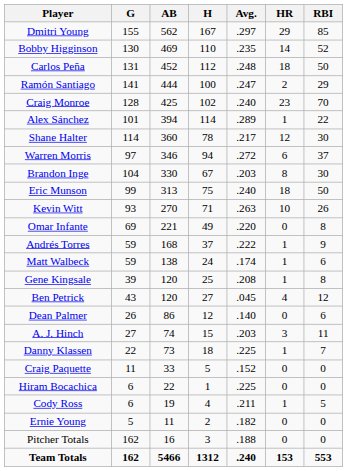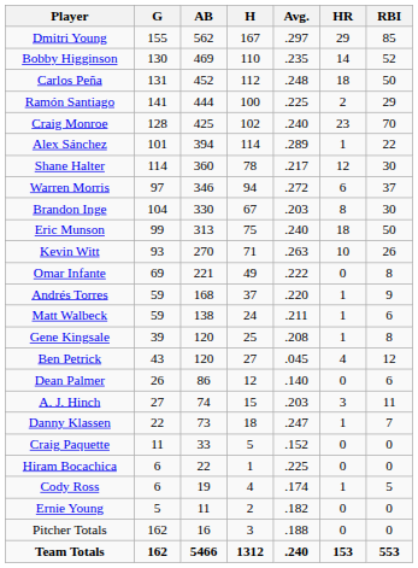 <table class="wikitable sortable">
 <tr>
 <th bgcolor="#DDDDFF" width="25%">Player</th>
 <th bgcolor="#DDDDFF" width="9%">G</th>
 <th bgcolor="#DDDDFF" width="9%">AB</th>
 <th bgcolor="#DDDDFF" width="9%">H</th>
 <th bgcolor="#DDDDFF" width="9%">Avg.</th>
 <th bgcolor="#DDDDFF" width="9%">HR</th>
 <th bgcolor="#DDDDFF" width="9%">RBI</th>
 </tr>
 <tr align="center">
 <td><a href='#'>Dmitri Young</a></td>
 <td>155</td>
 <td>562</td>
 <td>167</td>
 <td>.297</td>
 <td>29</td>
 <td>85</td>
 </tr>
 <tr align=center>
 <td><a href='#'>Bobby Higginson</a></td>
 <td>130</td>
 <td>469</td>
 <td>110</td>
 <td>.235</td>
 <td>14</td>
 <td>52</td>
 </tr>
 <tr align="center">
 <td><a href='#'>Carlos Peña</a></td>
 <td>131</td>
 <td>452</td>
 <td>112</td>
 <td>.248</td>
 <td>18</td>
 <td>50</td>
 </tr>
 <tr align="center">
 <td><a href='#'>Ramón Santiago</a></td>
 <td>141</td>
 <td>444</td>
 <td>100</td>
-<td>.247</td>
+<td>.225</td>
 <td>2</td>
 <td>29</td>
 </tr>
 <tr align=center>
 <td><a href='#'>Craig Monroe</a></td>
 <td>128</td>
 <td>425</td>
 <td>102</td>
 <td>.240</td>
 <td>23</td>
 <td>70</td>
 </tr>
 <tr align=center>
 <td><a href='#'>Alex Sánchez</a></td>
 <td>101</td>
 <td>394</td>
 <td>114</td>
 <td>.289</td>
 <td>1</td>
 <td>22</td>
 </tr>
 <tr align=center>
 <td><a href='#'>Shane Halter</a></td>
 <td>114</td>
 <td>360</td>
 <td>78</td>
 <td>.217</td>
 <td>12</td>
 <td>30</td>
 </tr>
 <tr align=center>
 <td><a href='#'>Warren Morris</a></td>
 <td>97</td>
 <td>346</td>
 <td>94</td>
 <td>.272</td>
 <td>6</td>
 <td>37</td>
 </tr>
 <tr align="center">
 <td><a href='#'>Brandon Inge</a></td>
 <td>104</td>
 <td>330</td>
 <td>67</td>
 <td>.203</td>
 <td>8</td>
 <td>30</td>
 </tr>
 <tr align=center>
 <td><a href='#'>Eric Munson</a></td>
 <td>99</td>
 <td>313</td>
 <td>75</td>
 <td>.240</td>
 <td>18</td>
 <td>50</td>
 </tr>
 <tr align="center">
 <td><a href='#'>Kevin Witt</a></td>
 <td>93</td>
 <td>270</td>
 <td>71</td>
 <td>.263</td>
 <td>10</td>
 <td>26</td>
 </tr>
 <tr align="center">
 <td><a href='#'>Omar Infante</a></td>
 <td>69</td>
 <td>221</td>
 <td>49</td>
-<td>.220</td>
+<td>.222</td>
 <td>0</td>
 <td>8</td>
 </tr>
 <tr align="center">
 <td><a href='#'>Andrés Torres</a></td>
 <td>59</td>
 <td>168</td>
 <td>37</td>
-<td>.222</td>
+<td>.220</td>
 <td>1</td>
 <td>9</td>
 </tr>
 <tr align="center">
 <td><a href='#'>Matt Walbeck</a></td>
 <td>59</td>
 <td>138</td>
 <td>24</td>
-<td>.174</td>
+<td>.211</td>
 <td>1</td>
 <td>6</td>
 </tr>
 <tr align=center>
 <td><a href='#'>Gene Kingsale</a></td>
 <td>39</td>
 <td>120</td>
 <td>25</td>
 <td>.208</td>
 <td>1</td>
 <td>8</td>
 </tr>
 <tr align=center>
 <td><a href='#'>Ben Petrick</a></td>
 <td>43</td>
 <td>120</td>
 <td>27</td>
 <td>.045</td>
 <td>4</td>
 <td>12</td>
 </tr>
 <tr align=center>
 <td><a href='#'>Dean Palmer</a></td>
 <td>26</td>
 <td>86</td>
 <td>12</td>
 <td>.140</td>
 <td>0</td>
 <td>6</td>
 </tr>
 <tr align=center>
 <td><a href='#'>A. J. Hinch</a></td>
 <td>27</td>
 <td>74</td>
 <td>15</td>
 <td>.203</td>
 <td>3</td>
 <td>11</td>
 </tr>
 <tr align=center>
 <td><a href='#'>Danny Klassen</a></td>
 <td>22</td>
 <td>73</td>
 <td>18</td>
-<td>.225</td>
+<td>.247</td>
 <td>1</td>
 <td>7</td>
 </tr>
 <tr align=center>
 <td><a href='#'>Craig Paquette</a></td>
 <td>11</td>
 <td>33</td>
 <td>5</td>
 <td>.152</td>
 <td>0</td>
 <td>0</td>
 </tr>
 <tr align=center>
 <td><a href='#'>Hiram Bocachica</a></td>
 <td>6</td>
 <td>22</td>
 <td>1</td>
 <td>.225</td>
 <td>0</td>
 <td>0</td>
 </tr>
 <tr align=center>
 <td><a href='#'>Cody Ross</a></td>
 <td>6</td>
 <td>19</td>
 <td>4</td>
-<td>.211</td>
+<td>.174</td>
 <td>1</td>
 <td>5</td>
 </tr>
 <tr align=center>
 <td><a href='#'>Ernie Young</a></td>
 <td>5</td>
 <td>11</td>
 <td>2</td>
 <td>.182</td>
 <td>0</td>
 <td>0</td>
 </tr>
 <tr align=center>
 <td>Pitcher Totals</td>
 <td>162</td>
 <td>16</td>
 <td>3</td>
 <td>.188</td>
 <td>0</td>
 <td>0</td>
 </tr>
 <tr align=center>
 <td><strong>Team Totals</strong></td>
 <td><strong>162</strong></td>
 <td><strong>5466</strong></td>
 <td><strong>1312</strong></td>
 <td><strong>.240</strong></td>
 <td><strong>153</strong></td>
 <td><strong>553</strong></td>
 </tr>
 </table>
